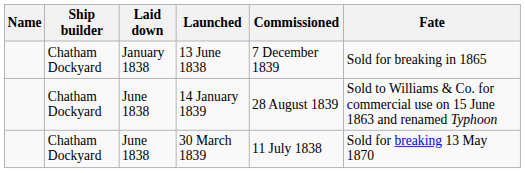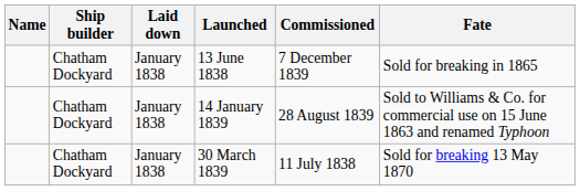 <table class="wikitable" style="text-align:left">
 <tr>
 <th>Name</th>
 <th>Ship builder</th>
 <th>Laid down</th>
 <th>Launched</th>
 <th>Commissioned</th>
 <th>Fate</th>
 </tr>
 <tr>
 <td></td>
 <td>Chatham Dockyard</td>
 <td>January 1838</td>
 <td>13 June 1838</td>
 <td>7 December 1839</td>
 <td>Sold for breaking in 1865</td>
 </tr>
 <tr>
 <td></td>
 <td>Chatham Dockyard</td>
-<td>June 1838</td>
+<td>January 1838</td>
 <td>14 January 1839</td>
 <td>28 August 1839</td>
 <td>Sold to Williams & Co. for commercial use on 15 June 1863 and renamed <em>Typhoon</em></td>
 </tr>
 <tr>
 <td></td>
 <td>Chatham Dockyard</td>
-<td>June 1838</td>
+<td>January 1838</td>
 <td>30 March 1839</td>
 <td>11 July 1838</td>
 <td>Sold for <a href='#'>breaking</a> 13 May 1870</td>
 </tr>
 </table>
